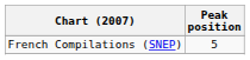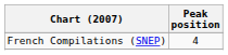 <table class="wikitable plainrowheaders sortable" border="1">
 <tr>
 <th scope="col">Chart (2007)</th>
 <th scope="col">Peak<br>position</th>
 </tr>
 <tr>
 </tr>
 <tr>
 </tr>
 <tr>
 </tr>
 <tr>
 </tr>
 <tr>
 <td>French Compilations (<a href='#'>SNEP</a>)</td>
-<td style="text-align:center;">5</td>
+<td style="text-align:center;">4</td>
 </tr>
 <tr>
 </tr>
 <tr>
 </tr>
 <tr>
 </tr>
 <tr>
 </tr>
 <tr>
 </tr>
 <tr>
 </tr>
 </table>
